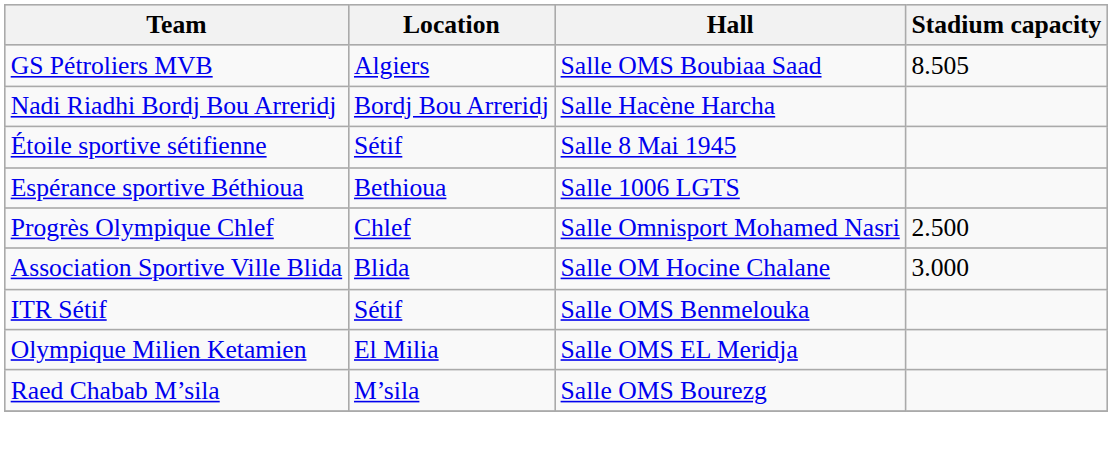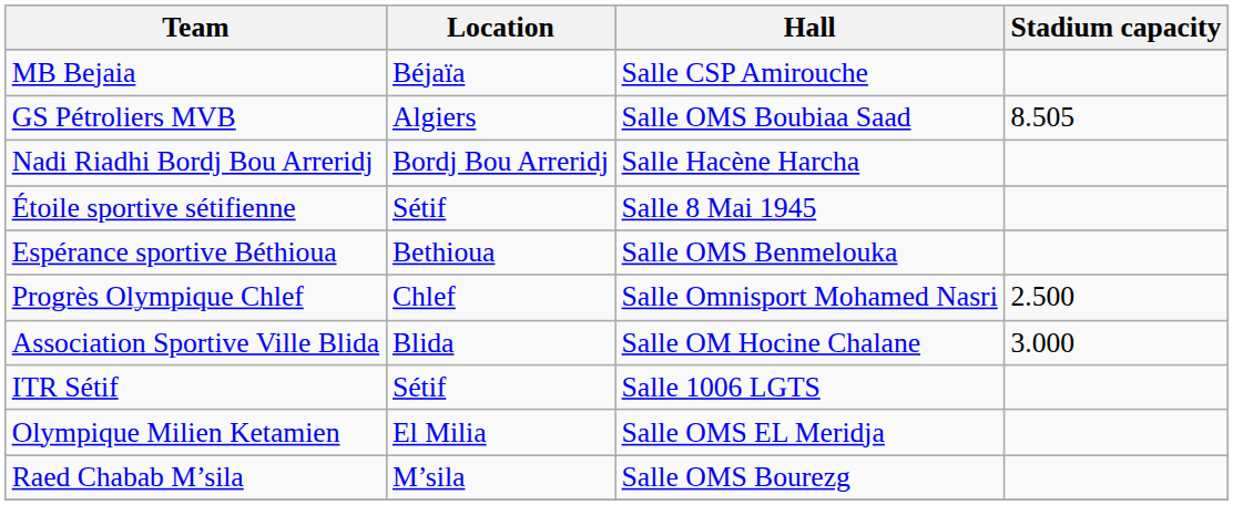 <table class="wikitable sortable" style="text-align: left;">
 <tr>
 <th>Team</th>
 <th>Location</th>
 <th>Hall</th>
 <th>Stadium capacity</th>
+</tr>
+<tr>
+<td><a href='#'>MB Bejaia</a></td>
+<td><a href='#'>Béjaïa</a></td>
+<td><a href='#'>Salle CSP Amirouche</a></td>
+<td></td>
 </tr>
 <tr>
 <td><a href='#'>GS Pétroliers MVB</a></td>
 <td><a href='#'>Algiers</a></td>
 <td><a href='#'>Salle OMS Boubiaa Saad</a></td>
 <td>8.505</td>
 </tr>
 <tr>
 <td><a href='#'>Nadi Riadhi Bordj Bou Arreridj</a></td>
 <td><a href='#'>Bordj Bou Arreridj</a></td>
 <td><a href='#'>Salle Hacène Harcha</a></td>
 <td></td>
 </tr>
 <tr>
 <td><a href='#'>Étoile sportive sétifienne</a></td>
 <td><a href='#'>Sétif</a></td>
 <td><a href='#'>Salle 8 Mai 1945</a></td>
 <td></td>
 </tr>
 <tr>
 <td><a href='#'>Espérance sportive Béthioua</a></td>
 <td><a href='#'>Bethioua</a></td>
-<td><a href='#'>Salle 1006 LGTS</a></td>
+<td><a href='#'>Salle OMS Benmelouka</a></td>
 <td></td>
 </tr>
 <tr>
 <td><a href='#'>Progrès Olympique Chlef</a></td>
 <td><a href='#'>Chlef</a></td>
 <td><a href='#'>Salle Omnisport Mohamed Nasri</a></td>
 <td>2.500</td>
 </tr>
 <tr>
 <td><a href='#'>Association Sportive Ville Blida</a></td>
 <td><a href='#'>Blida</a></td>
 <td><a href='#'>Salle OM Hocine Chalane</a></td>
 <td>3.000</td>
 </tr>
 <tr>
 <td><a href='#'>ITR Sétif</a></td>
 <td><a href='#'>Sétif</a></td>
-<td><a href='#'>Salle OMS Benmelouka</a></td>
+<td><a href='#'>Salle 1006 LGTS</a></td>
 <td></td>
 </tr>
 <tr>
 <td><a href='#'>Olympique Milien Ketamien</a></td>
 <td><a href='#'>El Milia</a></td>
 <td><a href='#'>Salle OMS EL Meridja</a></td>
 <td></td>
 </tr>
 <tr>
 <td><a href='#'>Raed Chabab M’sila</a></td>
 <td><a href='#'>M’sila</a></td>
 <td><a href='#'>Salle OMS Bourezg</a></td>
 <td></td>
 </tr>
 <tr>
 </tr>
 </table>
